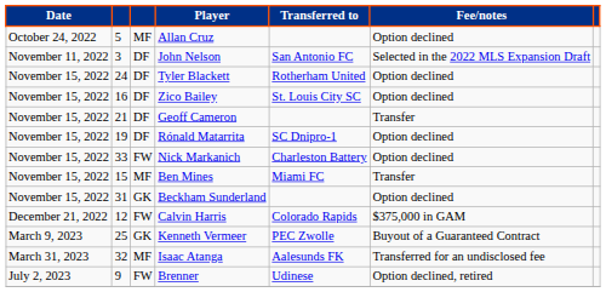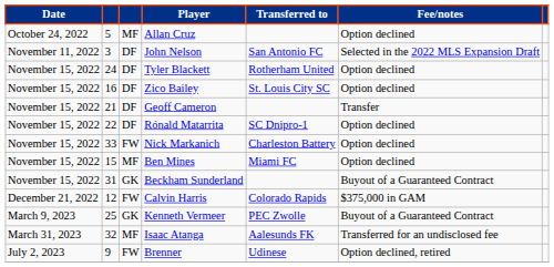 <table class="wikitable sortable" style="text-align:left; font-size:100%;">
 <tr>
 <th style="background-color:#003087; color:#FFFFFF; border:2px solid #FE5000;" scope="col">Date</th>
 <th style="background-color:#003087; color:#FFFFFF; border:2px solid #FE5000;" scope="col"></th>
 <th style="background-color:#003087; color:#FFFFFF; border:2px solid #FE5000;" scope="col"></th>
 <th style="background-color:#003087; color:#FFFFFF; border:2px solid #FE5000;" scope="col">Player</th>
 <th style="background-color:#003087; color:#FFFFFF; border:2px solid #FE5000;" scope="col">Transferred to</th>
 <th style="background-color:#003087; color:#FFFFFF; border:2px solid #FE5000;" scope="col">Fee/notes</th>
 <th style="background-color:#003087; color:#FFFFFF; border:2px solid #FE5000;" scope="col"></th>
 </tr>
 <tr>
 <td>October 24, 2022</td>
 <td>5</td>
 <td>MF</td>
 <td> <a href='#'>Allan Cruz</a></td>
 <td></td>
 <td>Option declined</td>
 <td></td>
 </tr>
 <tr>
 <td>November 11, 2022</td>
 <td>3</td>
 <td>DF</td>
 <td> <a href='#'>John Nelson</a></td>
 <td> <a href='#'>San Antonio FC</a></td>
 <td>Selected in the <a href='#'>2022 MLS Expansion Draft</a></td>
 <td></td>
 </tr>
 <tr>
 <td>November 15, 2022</td>
 <td>24</td>
 <td>DF</td>
 <td> <a href='#'>Tyler Blackett</a></td>
 <td> <a href='#'>Rotherham United</a></td>
 <td>Option declined</td>
 <td></td>
 </tr>
 <tr>
 <td>November 15, 2022</td>
 <td>16</td>
 <td>DF</td>
 <td> <a href='#'>Zico Bailey</a></td>
 <td> <a href='#'>St. Louis City SC</a></td>
 <td>Option declined</td>
 <td></td>
 </tr>
 <tr>
 <td>November 15, 2022</td>
 <td>21</td>
 <td>DF</td>
 <td> <a href='#'>Geoff Cameron</a></td>
 <td></td>
 <td>Transfer</td>
 <td></td>
 </tr>
 <tr>
 <td>November 15, 2022</td>
-<td>19</td>
+<td>22</td>
 <td>DF</td>
 <td> <a href='#'>Rónald Matarrita</a></td>
 <td> <a href='#'>SC Dnipro-1</a></td>
 <td>Option declined</td>
 <td></td>
 </tr>
 <tr>
 <td>November 15, 2022</td>
 <td>33</td>
 <td>FW</td>
 <td> <a href='#'>Nick Markanich</a></td>
 <td> <a href='#'>Charleston Battery</a></td>
 <td>Option declined</td>
 <td></td>
 </tr>
 <tr>
 <td>November 15, 2022</td>
 <td>15</td>
 <td>MF</td>
 <td> <a href='#'>Ben Mines</a></td>
 <td> <a href='#'>Miami FC</a></td>
-<td>Transfer</td>
+<td>Option declined</td>
 <td></td>
 </tr>
 <tr>
 <td>November 15, 2022</td>
 <td>31</td>
 <td>GK</td>
 <td> <a href='#'>Beckham Sunderland</a></td>
 <td></td>
-<td>Option declined</td>
+<td>Buyout of a Guaranteed Contract</td>
 <td></td>
 </tr>
 <tr>
 <td>December 21, 2022</td>
 <td>12</td>
 <td>FW</td>
 <td> <a href='#'>Calvin Harris</a></td>
 <td> <a href='#'>Colorado Rapids</a></td>
 <td>$375,000 in GAM</td>
 <td></td>
 </tr>
 <tr>
 <td>March 9, 2023</td>
 <td>25</td>
 <td>GK</td>
 <td> <a href='#'>Kenneth Vermeer</a></td>
 <td> <a href='#'>PEC Zwolle</a></td>
 <td>Buyout of a Guaranteed Contract</td>
 <td></td>
 </tr>
 <tr>
 <td>March 31, 2023</td>
 <td>32</td>
 <td>MF</td>
 <td> <a href='#'>Isaac Atanga</a></td>
 <td> <a href='#'>Aalesunds FK</a></td>
 <td>Transferred for an undisclosed fee</td>
 <td></td>
 </tr>
 <tr>
 <td>July 2, 2023</td>
 <td>9</td>
 <td>FW</td>
 <td> <a href='#'>Brenner</a></td>
 <td> <a href='#'>Udinese</a></td>
 <td>Option declined, retired</td>
 <td></td>
 </tr>
 <tr>
 </tr>
 </table>
